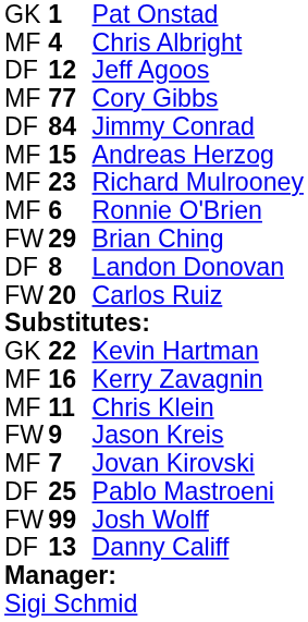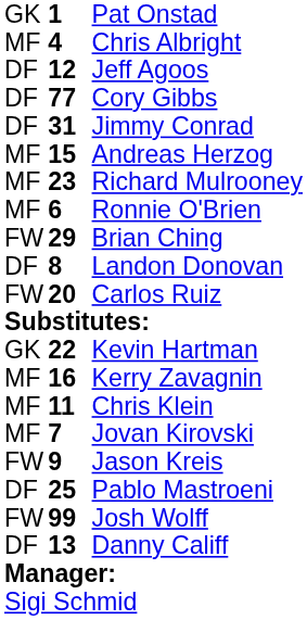 <table style="font-size:90%; margin:0.2em auto;" cellspacing="0" cellpadding="0">
 <tr>
 <th width="25"></th>
 <th width="25"></th>
 </tr>
 <tr>
 <td>GK</td>
 <td><strong>1</strong></td>
 <td> <a href='#'>Pat Onstad</a></td>
 <td></td>
 <td></td>
 </tr>
 <tr>
 <td>MF</td>
 <td><strong>4</strong></td>
 <td> <a href='#'>Chris Albright</a></td>
 </tr>
 <tr>
 <td>DF</td>
 <td><strong>12 </strong></td>
 <td> <a href='#'>Jeff Agoos</a></td>
 <td></td>
 <td></td>
 </tr>
 <tr>
-<td>MF</td>
+<td>DF</td>
 <td><strong>77</strong></td>
 <td> <a href='#'>Cory Gibbs</a></td>
 <td></td>
 <td> </td>
 </tr>
 <tr>
 <td>DF</td>
-<td><strong>84 </strong></td>
+<td><strong>31 </strong></td>
 <td> <a href='#'>Jimmy Conrad</a></td>
 </tr>
 <tr>
 <td>MF</td>
 <td><strong>15</strong></td>
 <td> <a href='#'>Andreas Herzog</a></td>
 <td></td>
 <td></td>
 </tr>
 <tr>
 <td>MF</td>
 <td><strong>23</strong></td>
 <td> <a href='#'>Richard Mulrooney</a></td>
 <td></td>
 <td> </td>
 </tr>
 <tr>
 <td>MF</td>
 <td><strong>6</strong></td>
 <td> <a href='#'>Ronnie O'Brien</a></td>
 <td></td>
 <td></td>
 </tr>
 <tr>
 <td>FW</td>
 <td><strong>29</strong></td>
 <td> <a href='#'>Brian Ching</a></td>
 <td></td>
 <td></td>
 </tr>
 <tr>
 <td>DF</td>
 <td><strong>8</strong></td>
 <td> <a href='#'>Landon Donovan</a></td>
 </tr>
 <tr>
 <td>FW</td>
 <td><strong>20</strong></td>
 <td> <a href='#'>Carlos Ruiz</a></td>
 <td></td>
 <td></td>
 </tr>
 <tr>
 <td colspan=3><strong>Substitutes:</strong></td>
 </tr>
 <tr>
 <td>GK</td>
 <td><strong>22</strong></td>
 <td> <a href='#'>Kevin Hartman</a></td>
 <td></td>
 <td></td>
 </tr>
 <tr>
 <td>MF</td>
 <td><strong>16</strong></td>
 <td> <a href='#'>Kerry Zavagnin</a></td>
 <td></td>
 <td></td>
 </tr>
 <tr>
 <td>MF</td>
 <td><strong>11 </strong></td>
 <td> <a href='#'>Chris Klein</a></td>
 <td></td>
 <td></td>
 </tr>
 <tr>
-<td>FW</td>
-<td><strong>9</strong></td>
-<td> <a href='#'>Jason Kreis</a></td>
+<td>MF</td>
+<td><strong>7</strong></td>
+<td> <a href='#'>Jovan Kirovski</a></td>
 <td></td>
 <td></td>
 </tr>
 <tr>
-<td>MF</td>
-<td><strong>7</strong></td>
-<td> <a href='#'>Jovan Kirovski</a></td>
+<td>FW</td>
+<td><strong>9</strong></td>
+<td> <a href='#'>Jason Kreis</a></td>
 <td></td>
 <td></td>
 </tr>
 <tr>
 <td>DF</td>
 <td><strong>25</strong></td>
 <td> <a href='#'>Pablo Mastroeni</a></td>
 <td></td>
 </tr>
 <tr>
 <td>FW</td>
 <td><strong>99</strong></td>
 <td> <a href='#'>Josh Wolff</a></td>
 <td></td>
 </tr>
 <tr>
 <td>DF</td>
 <td><strong>13</strong></td>
 <td> <a href='#'>Danny Califf</a></td>
 <td></td>
 </tr>
 <tr>
 <td colspan=3><strong>Manager:</strong></td>
 </tr>
 <tr>
 <td colspan=4> <a href='#'>Sigi Schmid</a></td>
 </tr>
 </table>
